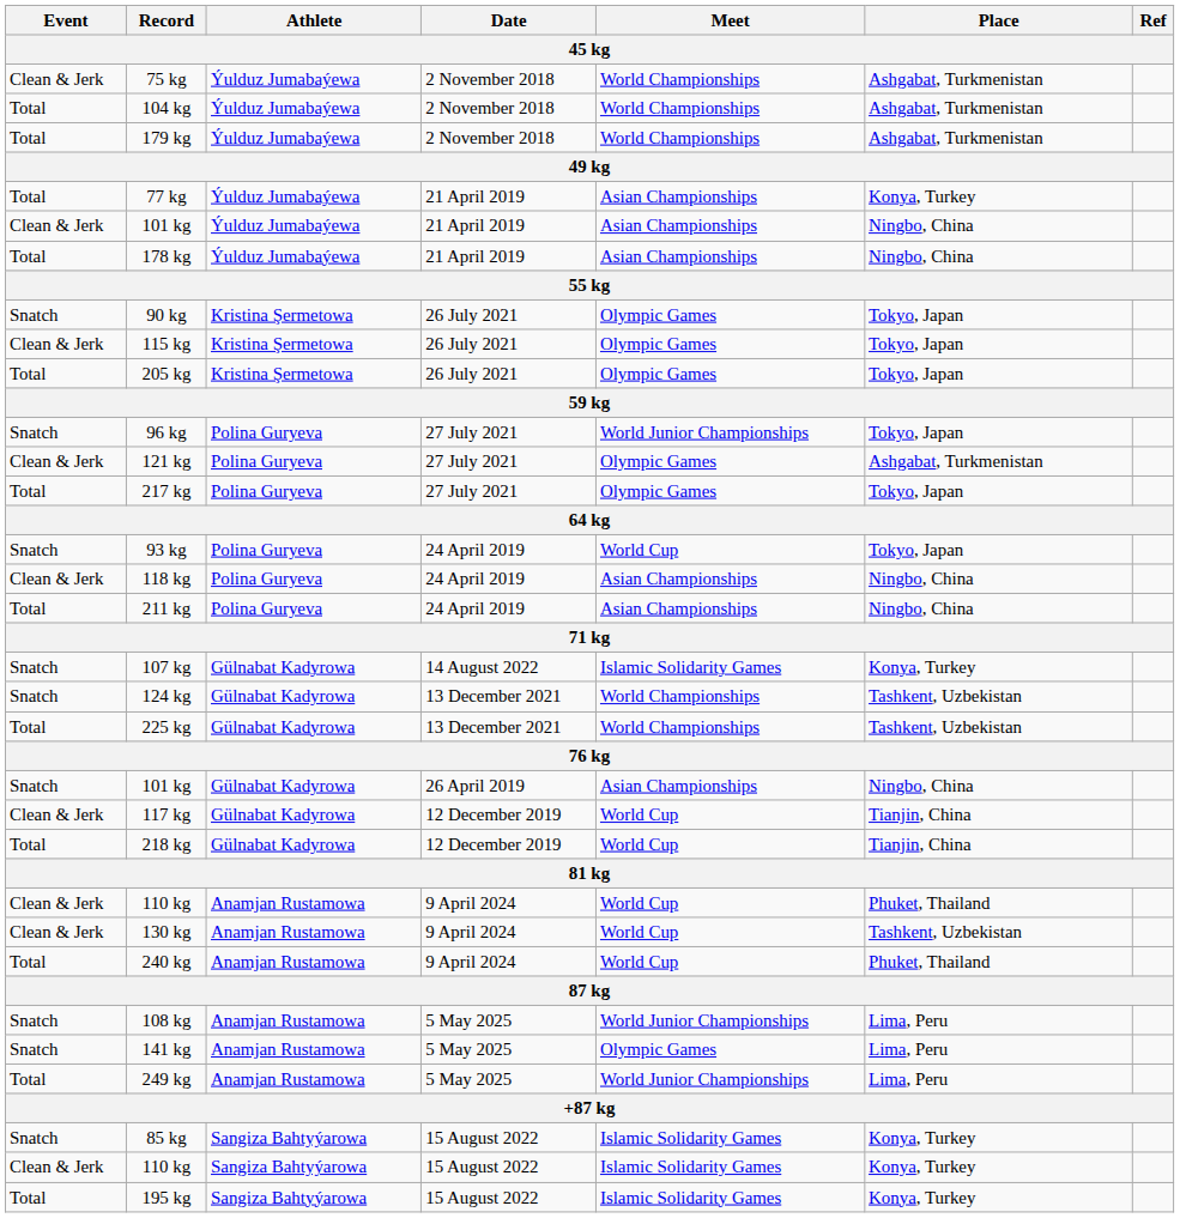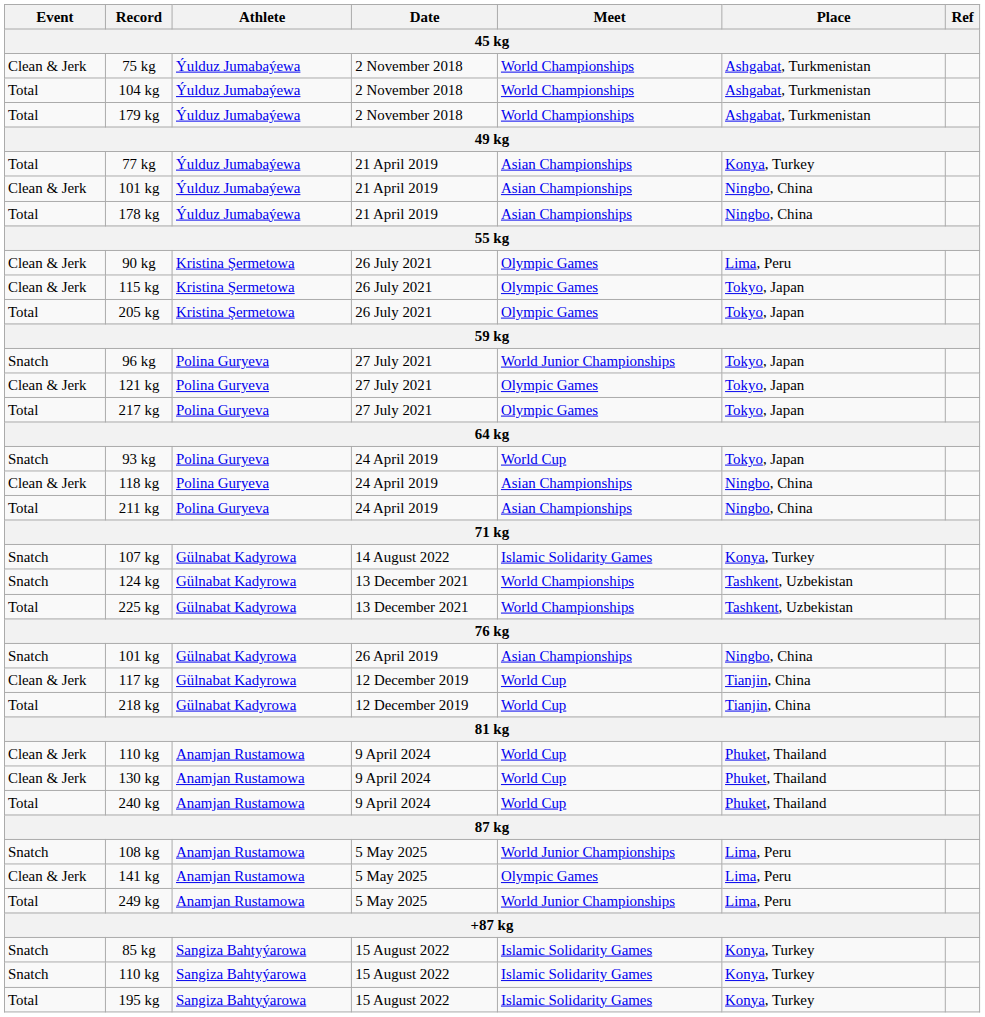 <table class="wikitable" style="font-size:95%;">
 <tr>
 <th width=9%>Event</th>
 <th width=6%>Record</th>
 <th width=16%>Athlete</th>
 <th width=13%>Date</th>
 <th width=20%>Meet</th>
 <th width=20%>Place</th>
 <th width=3%>Ref</th>
 </tr>
 <tr bgcolor="#DDDDDD">
 <th colspan="7">45 kg</th>
 </tr>
 <tr>
 <td>Clean & Jerk</td>
 <td align="center">75 kg</td>
 <td><a href='#'>Ýulduz Jumabaýewa</a></td>
 <td>2 November 2018</td>
 <td><a href='#'>World Championships</a></td>
 <td><a href='#'>Ashgabat</a>, Turkmenistan</td>
 <td></td>
 </tr>
 <tr>
 <td>Total</td>
 <td align="center">104 kg</td>
 <td><a href='#'>Ýulduz Jumabaýewa</a></td>
 <td>2 November 2018</td>
 <td><a href='#'>World Championships</a></td>
 <td><a href='#'>Ashgabat</a>, Turkmenistan</td>
 <td></td>
 </tr>
 <tr>
 <td>Total</td>
 <td align="center">179 kg</td>
 <td><a href='#'>Ýulduz Jumabaýewa</a></td>
 <td>2 November 2018</td>
 <td><a href='#'>World Championships</a></td>
 <td><a href='#'>Ashgabat</a>, Turkmenistan</td>
 <td></td>
 </tr>
 <tr bgcolor="#DDDDDD">
 <th colspan="7">49 kg</th>
 </tr>
 <tr>
 <td>Total</td>
 <td align="center">77 kg</td>
 <td><a href='#'>Ýulduz Jumabaýewa</a></td>
 <td>21 April 2019</td>
 <td><a href='#'>Asian Championships</a></td>
 <td><a href='#'>Konya</a>, Turkey</td>
 <td></td>
 </tr>
 <tr>
 <td>Clean & Jerk</td>
 <td align="center">101 kg</td>
 <td><a href='#'>Ýulduz Jumabaýewa</a></td>
 <td>21 April 2019</td>
 <td><a href='#'>Asian Championships</a></td>
 <td><a href='#'>Ningbo</a>, China</td>
 <td></td>
 </tr>
 <tr>
 <td>Total</td>
 <td align="center">178 kg</td>
 <td><a href='#'>Ýulduz Jumabaýewa</a></td>
 <td>21 April 2019</td>
 <td><a href='#'>Asian Championships</a></td>
 <td><a href='#'>Ningbo</a>, China</td>
 <td></td>
 </tr>
 <tr bgcolor="#DDDDDD">
 <th colspan="7">55 kg</th>
 </tr>
 <tr>
-<td>Snatch</td>
+<td>Clean & Jerk</td>
 <td align="center">90 kg</td>
 <td><a href='#'>Kristina Şermetowa</a></td>
 <td>26 July 2021</td>
 <td><a href='#'>Olympic Games</a></td>
-<td><a href='#'>Tokyo</a>, Japan</td>
+<td><a href='#'>Lima</a>, Peru</td>
 <td></td>
 </tr>
 <tr>
 <td>Clean & Jerk</td>
 <td align="center">115 kg</td>
 <td><a href='#'>Kristina Şermetowa</a></td>
 <td>26 July 2021</td>
 <td><a href='#'>Olympic Games</a></td>
 <td><a href='#'>Tokyo</a>, Japan</td>
 <td></td>
 </tr>
 <tr>
 <td>Total</td>
 <td align="center">205 kg</td>
 <td><a href='#'>Kristina Şermetowa</a></td>
 <td>26 July 2021</td>
 <td><a href='#'>Olympic Games</a></td>
 <td><a href='#'>Tokyo</a>, Japan</td>
 <td></td>
 </tr>
 <tr bgcolor="#DDDDDD">
 <th colspan="7">59 kg</th>
 </tr>
 <tr>
 <td>Snatch</td>
 <td align="center">96 kg</td>
 <td><a href='#'>Polina Guryeva</a></td>
 <td>27 July 2021</td>
 <td><a href='#'>World Junior Championships</a></td>
 <td><a href='#'>Tokyo</a>, Japan</td>
 <td></td>
 </tr>
 <tr>
 <td>Clean & Jerk</td>
 <td align="center">121 kg</td>
 <td><a href='#'>Polina Guryeva</a></td>
 <td>27 July 2021</td>
 <td><a href='#'>Olympic Games</a></td>
-<td><a href='#'>Ashgabat</a>, Turkmenistan</td>
+<td><a href='#'>Tokyo</a>, Japan</td>
 <td></td>
 </tr>
 <tr>
 <td>Total</td>
 <td align="center">217 kg</td>
 <td><a href='#'>Polina Guryeva</a></td>
 <td>27 July 2021</td>
 <td><a href='#'>Olympic Games</a></td>
 <td><a href='#'>Tokyo</a>, Japan</td>
 <td></td>
 </tr>
 <tr bgcolor="#DDDDDD">
 <th colspan="7">64 kg</th>
 </tr>
 <tr>
 <td>Snatch</td>
 <td align="center">93 kg</td>
 <td><a href='#'>Polina Guryeva</a></td>
 <td>24 April 2019</td>
 <td><a href='#'>World Cup</a></td>
 <td><a href='#'>Tokyo</a>, Japan</td>
 <td></td>
 </tr>
 <tr>
 <td>Clean & Jerk</td>
 <td align="center">118 kg</td>
 <td><a href='#'>Polina Guryeva</a></td>
 <td>24 April 2019</td>
 <td><a href='#'>Asian Championships</a></td>
 <td><a href='#'>Ningbo</a>, China</td>
 <td></td>
 </tr>
 <tr>
 <td>Total</td>
 <td align="center">211 kg</td>
 <td><a href='#'>Polina Guryeva</a></td>
 <td>24 April 2019</td>
 <td><a href='#'>Asian Championships</a></td>
 <td><a href='#'>Ningbo</a>, China</td>
 <td></td>
 </tr>
 <tr bgcolor="#DDDDDD">
 <th colspan="7">71 kg</th>
 </tr>
 <tr>
 <td>Snatch</td>
 <td align="center">107 kg</td>
 <td><a href='#'>Gülnabat Kadyrowa</a></td>
 <td>14 August 2022</td>
 <td><a href='#'>Islamic Solidarity Games</a></td>
 <td><a href='#'>Konya</a>, Turkey</td>
 <td></td>
 </tr>
 <tr>
 <td>Snatch</td>
 <td align="center">124 kg</td>
 <td><a href='#'>Gülnabat Kadyrowa</a></td>
 <td>13 December 2021</td>
 <td><a href='#'>World Championships</a></td>
 <td><a href='#'>Tashkent</a>, Uzbekistan</td>
 <td></td>
 </tr>
 <tr>
 <td>Total</td>
 <td align="center">225 kg</td>
 <td><a href='#'>Gülnabat Kadyrowa</a></td>
 <td>13 December 2021</td>
 <td><a href='#'>World Championships</a></td>
 <td><a href='#'>Tashkent</a>, Uzbekistan</td>
 <td></td>
 </tr>
 <tr bgcolor="#DDDDDD">
 <th colspan="7">76 kg</th>
 </tr>
 <tr>
 <td>Snatch</td>
 <td align="center">101 kg</td>
 <td><a href='#'>Gülnabat Kadyrowa</a></td>
 <td>26 April 2019</td>
 <td><a href='#'>Asian Championships</a></td>
 <td><a href='#'>Ningbo</a>, China</td>
 <td></td>
 </tr>
 <tr>
 <td>Clean & Jerk</td>
 <td align="center">117 kg</td>
 <td><a href='#'>Gülnabat Kadyrowa</a></td>
 <td>12 December 2019</td>
 <td><a href='#'>World Cup</a></td>
 <td><a href='#'>Tianjin</a>, China</td>
 <td></td>
 </tr>
 <tr>
 <td>Total</td>
 <td align="center">218 kg</td>
 <td><a href='#'>Gülnabat Kadyrowa</a></td>
 <td>12 December 2019</td>
 <td><a href='#'>World Cup</a></td>
 <td><a href='#'>Tianjin</a>, China</td>
 <td></td>
 </tr>
 <tr bgcolor="#DDDDDD">
 <th colspan="7">81 kg</th>
 </tr>
 <tr>
 <td>Clean & Jerk</td>
 <td align="center">110 kg</td>
 <td><a href='#'>Anamjan Rustamowa</a></td>
 <td>9 April 2024</td>
 <td><a href='#'>World Cup</a></td>
 <td><a href='#'>Phuket</a>, Thailand</td>
 <td></td>
 </tr>
 <tr>
 <td>Clean & Jerk</td>
 <td align="center">130 kg</td>
 <td><a href='#'>Anamjan Rustamowa</a></td>
 <td>9 April 2024</td>
 <td><a href='#'>World Cup</a></td>
-<td><a href='#'>Tashkent</a>, Uzbekistan</td>
+<td><a href='#'>Phuket</a>, Thailand</td>
 <td></td>
 </tr>
 <tr>
 <td>Total</td>
 <td align="center">240 kg</td>
 <td><a href='#'>Anamjan Rustamowa</a></td>
 <td>9 April 2024</td>
 <td><a href='#'>World Cup</a></td>
 <td><a href='#'>Phuket</a>, Thailand</td>
 <td></td>
 </tr>
 <tr bgcolor="#DDDDDD">
 <th colspan="7">87 kg</th>
 </tr>
 <tr>
 <td>Snatch</td>
 <td align="center">108 kg</td>
 <td><a href='#'>Anamjan Rustamowa</a></td>
 <td>5 May 2025</td>
 <td><a href='#'>World Junior Championships</a></td>
 <td><a href='#'>Lima</a>, Peru</td>
 <td></td>
 </tr>
 <tr>
-<td>Snatch</td>
+<td>Clean & Jerk</td>
 <td align="center">141 kg</td>
 <td><a href='#'>Anamjan Rustamowa</a></td>
 <td>5 May 2025</td>
 <td><a href='#'>Olympic Games</a></td>
 <td><a href='#'>Lima</a>, Peru</td>
 <td></td>
 </tr>
 <tr>
 <td>Total</td>
 <td align="center">249 kg</td>
 <td><a href='#'>Anamjan Rustamowa</a></td>
 <td>5 May 2025</td>
 <td><a href='#'>World Junior Championships</a></td>
 <td><a href='#'>Lima</a>, Peru</td>
 <td></td>
 </tr>
 <tr bgcolor="#DDDDDD">
 <th colspan="7">+87 kg</th>
 </tr>
 <tr>
 <td>Snatch</td>
 <td align="center">85 kg</td>
 <td><a href='#'>Sangiza Bahtyýarowa</a></td>
 <td>15 August 2022</td>
 <td><a href='#'>Islamic Solidarity Games</a></td>
 <td><a href='#'>Konya</a>, Turkey</td>
 <td></td>
 </tr>
 <tr>
-<td>Clean & Jerk</td>
+<td>Snatch</td>
 <td align="center">110 kg</td>
 <td><a href='#'>Sangiza Bahtyýarowa</a></td>
 <td>15 August 2022</td>
 <td><a href='#'>Islamic Solidarity Games</a></td>
 <td><a href='#'>Konya</a>, Turkey</td>
 <td></td>
 </tr>
 <tr>
 <td>Total</td>
 <td align="center">195 kg</td>
 <td><a href='#'>Sangiza Bahtyýarowa</a></td>
 <td>15 August 2022</td>
 <td><a href='#'>Islamic Solidarity Games</a></td>
 <td><a href='#'>Konya</a>, Turkey</td>
 <td></td>
 </tr>
 </table>
